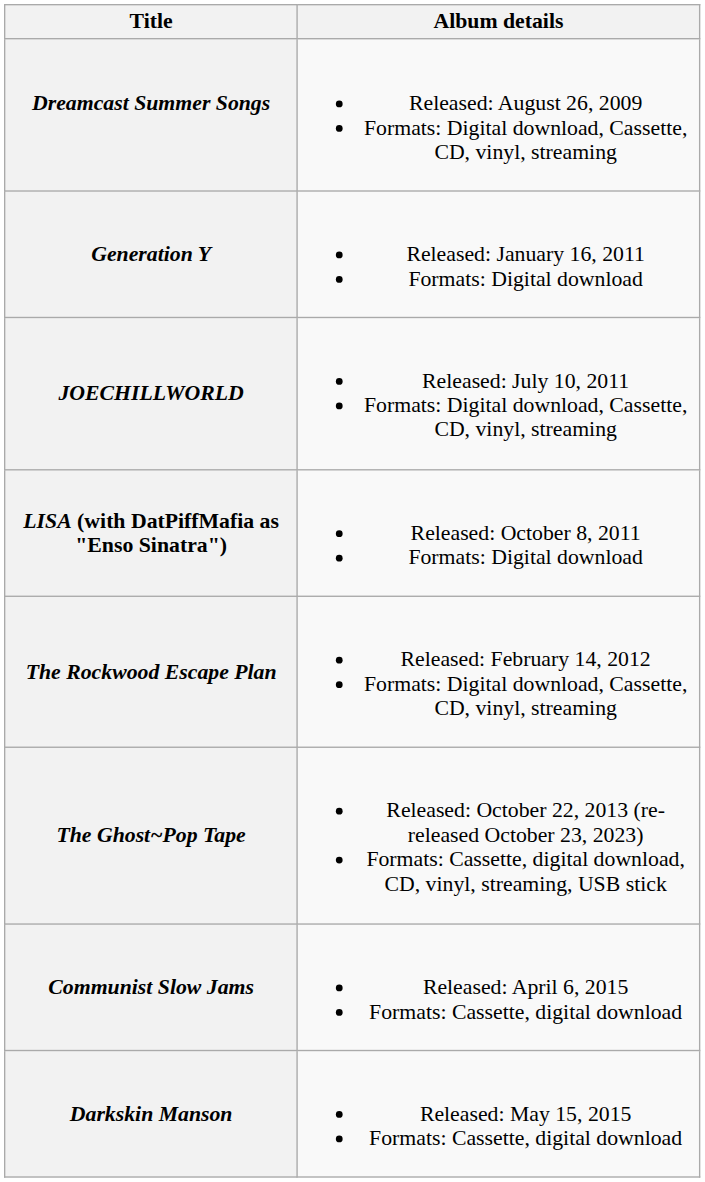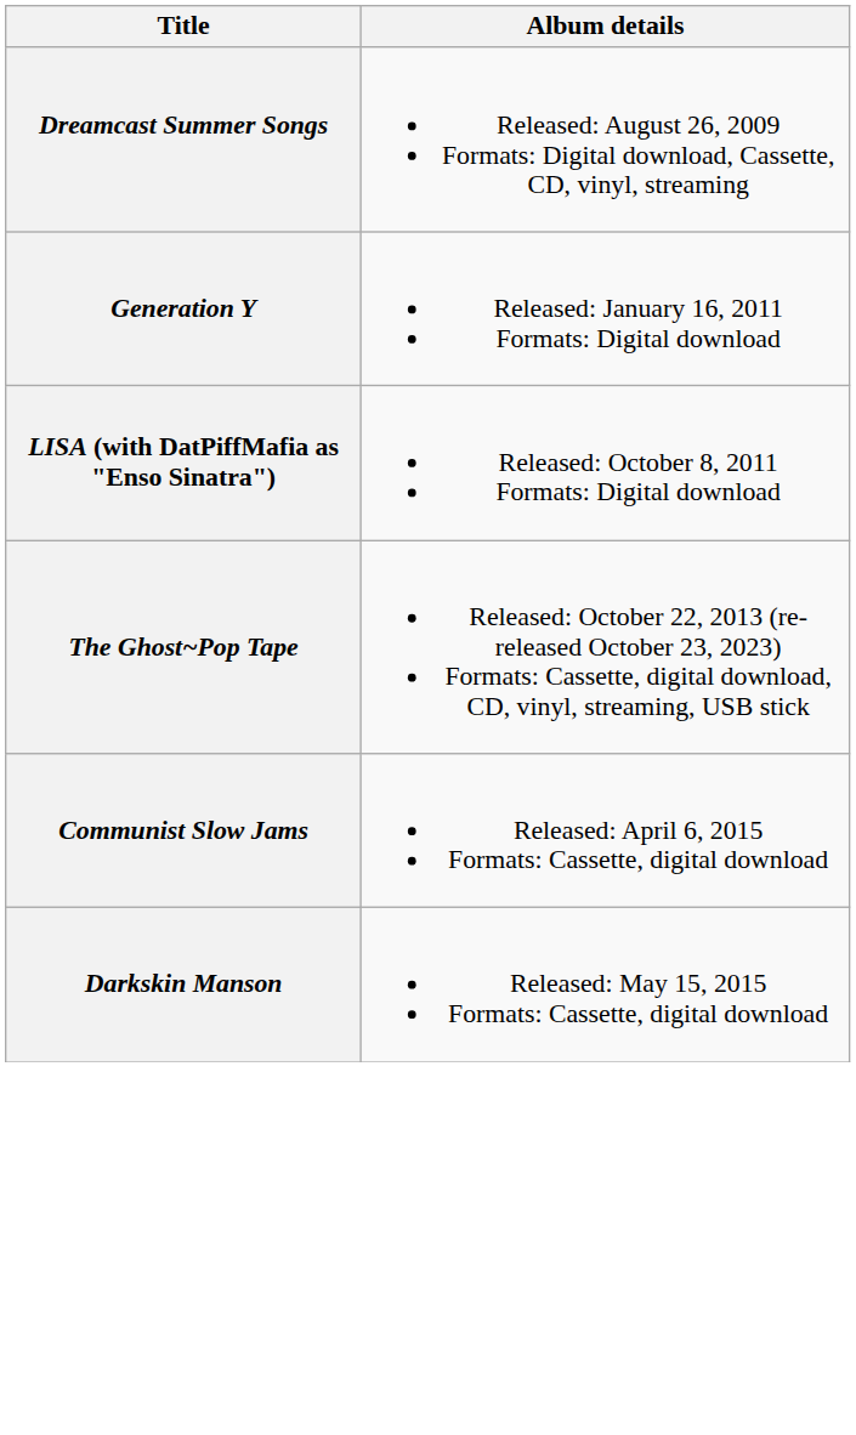 <table class="wikitable plainrowheaders" style="text-align:center;">
 <tr>
 <th scope="col" style="width:13em;">Title</th>
 <th scope="col" style="width:18em;">Album details</th>
 </tr>
 <tr>
 <th scope="row"><em>Dreamcast Summer Songs</em> <br> <br></th>
 <td><br><ul><li>Released: August 26, 2009</li><li>Formats: Digital download, Cassette, CD, vinyl, streaming</li></ul></td>
 </tr>
 <tr>
 <th scope="row"><em>Generation Y</em> </th>
 <td><br><ul><li>Released: January 16, 2011</li><li>Formats: Digital download</li></ul></td>
 </tr>
 <tr>
-<th scope="row"><em>JOECHILLWORLD</em><br></th>
-<td><br><ul><li>Released: July 10, 2011</li><li>Formats: Digital download, Cassette, CD, vinyl, streaming</li></ul></td>
-</tr>
-<tr>
 <th scope="row"><em>LISA</em> (with DatPiffMafia as "Enso Sinatra")<br></th>
 <td><br><ul><li>Released: October 8, 2011</li><li>Formats: Digital download</li></ul></td>
-</tr>
-<tr>
-<th scope="row"><em>The Rockwood Escape Plan</em> <br></th>
-<td><br><ul><li>Released: February 14, 2012</li><li>Formats: Digital download, Cassette, CD, vinyl, streaming</li></ul></td>
 </tr>
 <tr>
 <th scope="row"><em>The Ghost~Pop Tape</em><br></th>
 <td><br><ul><li>Released: October 22, 2013 (re-released October 23, 2023)</li><li>Formats: Cassette, digital download, CD, vinyl, streaming, USB stick</li></ul></td>
 </tr>
 <tr>
 <th scope="row"><em>Communist Slow Jams</em></th>
 <td><br><ul><li>Released: April 6, 2015</li><li>Formats: Cassette, digital download</li></ul></td>
 </tr>
 <tr>
 <th scope="row"><em>Darkskin Manson</em></th>
 <td><br><ul><li>Released: May 15, 2015</li><li>Formats: Cassette, digital download</li></ul></td>
 </tr>
 </table>
